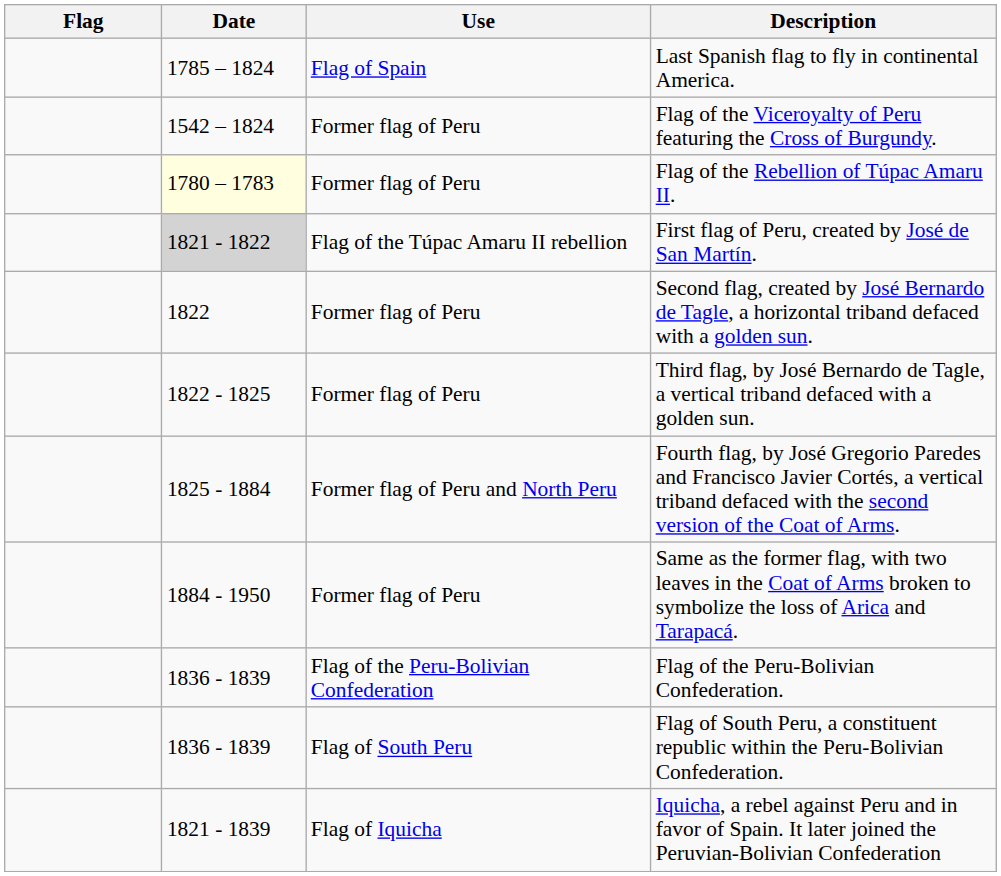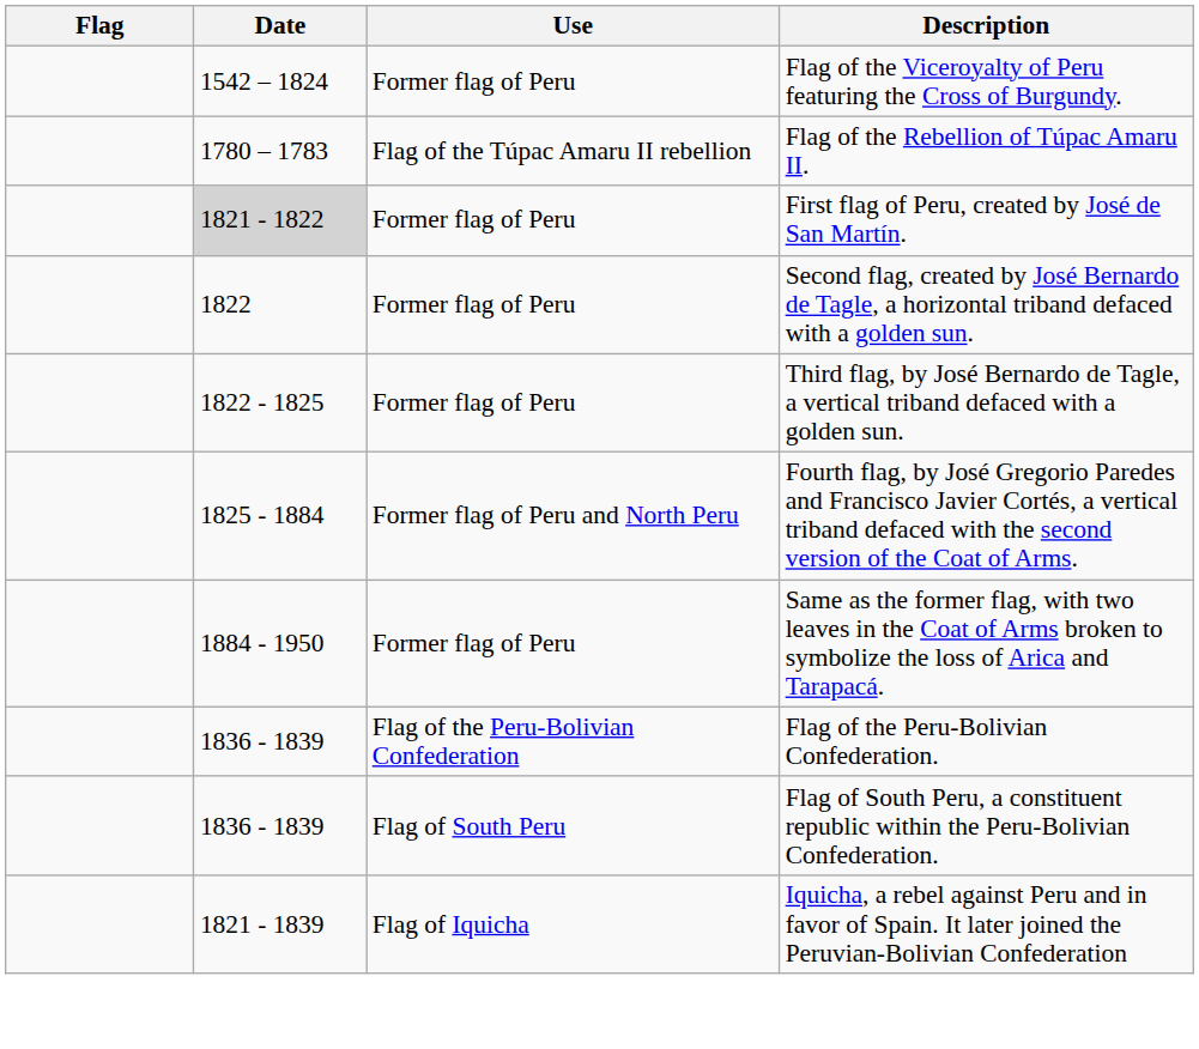 <table class="wikitable">
 <tr>
 <th width="110">Flag</th>
 <th width="100">Date</th>
 <th width="250">Use</th>
 <th width="250">Description</th>
 </tr>
 <tr>
 <td></td>
-<td>1785 – 1824</td>
-<td><a href='#'>Flag of Spain</a></td>
-<td>Last Spanish flag to fly in continental America.</td>
-</tr>
-<tr>
-<td></td>
 <td>1542 – 1824</td>
 <td>Former flag of Peru</td>
 <td>Flag of the <a href='#'>Viceroyalty of Peru</a> featuring the <a href='#'>Cross of Burgundy</a>.</td>
 </tr>
 <tr>
 <td></td>
-<td style="background: lightyellow;">1780 – 1783</td>
-<td>Former flag of Peru</td>
+<td>1780 – 1783</td>
+<td>Flag of the Túpac Amaru II rebellion</td>
 <td>Flag of the <a href='#'>Rebellion of Túpac Amaru II</a>.</td>
 </tr>
 <tr>
 <td></td>
 <td style="background: lightgrey;">1821 - 1822</td>
-<td>Flag of the Túpac Amaru II rebellion</td>
+<td>Former flag of Peru</td>
 <td>First flag of Peru, created by <a href='#'>José de San Martín</a>.</td>
 </tr>
 <tr>
 <td></td>
 <td>1822</td>
 <td>Former flag of Peru</td>
 <td>Second flag, created by <a href='#'>José Bernardo de Tagle</a>, a horizontal triband defaced with a <a href='#'>golden sun</a>.</td>
 </tr>
 <tr>
 <td></td>
 <td>1822 - 1825</td>
 <td>Former flag of Peru</td>
 <td>Third flag, by José Bernardo de Tagle, a vertical triband defaced with a golden sun.</td>
 </tr>
 <tr>
 <td></td>
 <td>1825 - 1884</td>
 <td>Former flag of Peru and <a href='#'>North Peru</a></td>
 <td>Fourth flag, by José Gregorio Paredes and Francisco Javier Cortés, a vertical triband defaced with the <a href='#'>second version of the Coat of Arms</a>.</td>
 </tr>
 <tr>
 <td></td>
 <td>1884 - 1950</td>
 <td>Former flag of Peru</td>
 <td>Same as the former flag, with two leaves in the <a href='#'>Coat of Arms</a> broken to symbolize the loss of <a href='#'>Arica</a> and <a href='#'>Tarapacá</a>.</td>
 </tr>
 <tr>
 <td></td>
 <td>1836 - 1839</td>
 <td>Flag of the <a href='#'>Peru-Bolivian Confederation</a></td>
 <td>Flag of the Peru-Bolivian Confederation.</td>
 </tr>
 <tr>
 <td></td>
 <td>1836 - 1839</td>
 <td>Flag of <a href='#'>South Peru</a></td>
 <td>Flag of South Peru, a constituent republic within the Peru-Bolivian Confederation.</td>
 </tr>
 <tr>
 <td></td>
 <td>1821 - 1839</td>
 <td>Flag of <a href='#'>Iquicha</a></td>
 <td><a href='#'>Iquicha</a>, a rebel against Peru and in favor of Spain. It later joined the Peruvian-Bolivian Confederation</td>
 </tr>
 </table>
